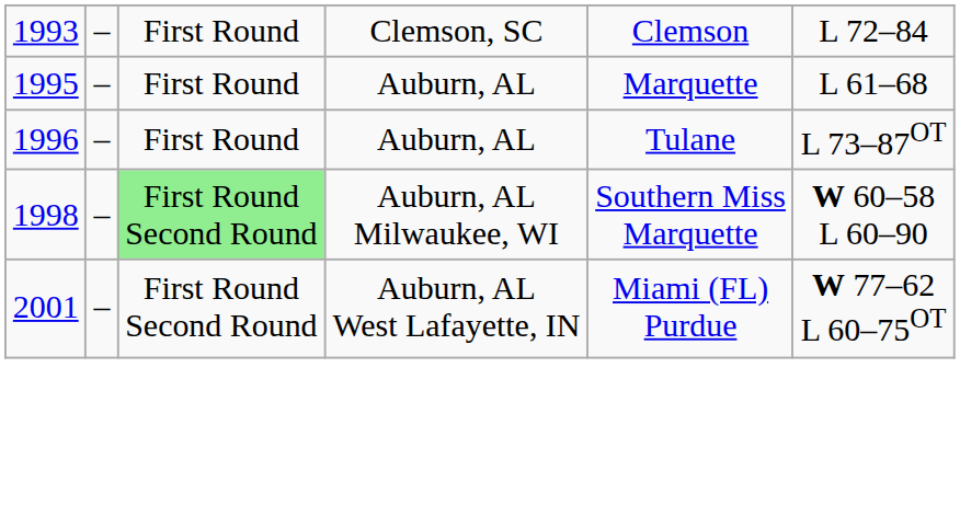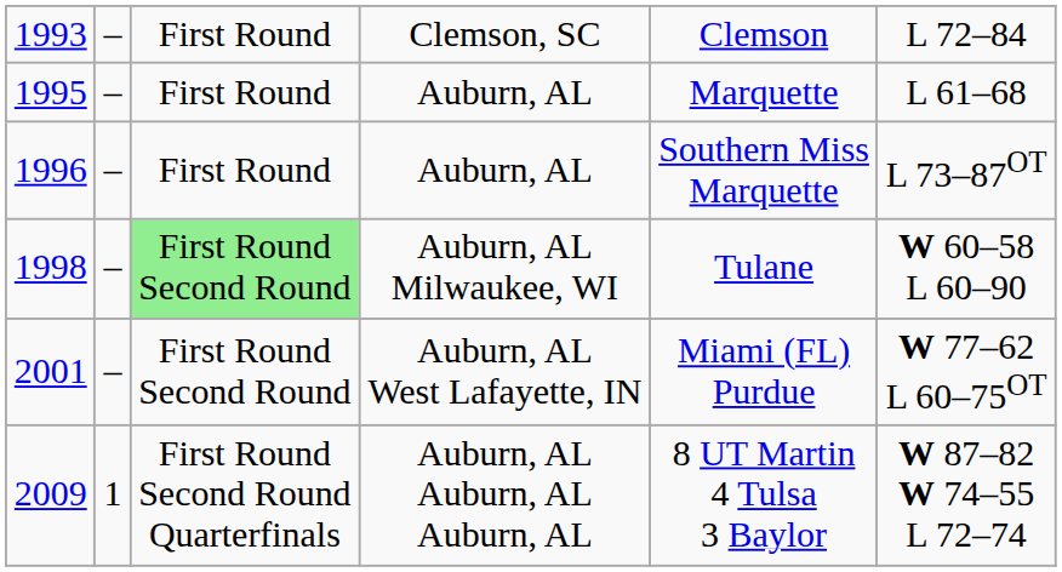 <table class="wikitable">
 <tr align="center">
 <td><a href='#'>1993</a></td>
 <td>–</td>
 <td>First Round</td>
 <td>Clemson, SC</td>
 <td><a href='#'>Clemson</a></td>
 <td>L 72–84</td>
 </tr>
 <tr align="center">
 <td><a href='#'>1995</a></td>
 <td>–</td>
 <td>First Round</td>
 <td>Auburn, AL</td>
 <td><a href='#'>Marquette</a></td>
 <td>L 61–68</td>
 </tr>
 <tr align="center">
 <td><a href='#'>1996</a></td>
 <td>–</td>
 <td>First Round</td>
 <td>Auburn, AL</td>
-<td><a href='#'>Tulane</a></td>
+<td><a href='#'>Southern Miss</a><br><a href='#'>Marquette</a></td>
 <td>L 73–87<sup>OT</sup></td>
 </tr>
 <tr align="center">
 <td><a href='#'>1998</a></td>
 <td>–</td>
 <td style="background: lightgreen;">First Round<br>Second Round</td>
 <td>Auburn, AL<br>Milwaukee, WI</td>
-<td><a href='#'>Southern Miss</a><br><a href='#'>Marquette</a></td>
+<td><a href='#'>Tulane</a></td>
 <td><strong>W</strong> 60–58<br>L 60–90</td>
 </tr>
 <tr align="center">
 <td><a href='#'>2001</a></td>
 <td>–</td>
 <td>First Round<br>Second Round</td>
 <td>Auburn, AL<br>West Lafayette, IN</td>
 <td><a href='#'>Miami (FL)</a><br><a href='#'>Purdue</a></td>
 <td><strong>W</strong> 77–62<br>L 60–75<sup>OT</sup></td>
 </tr>
+<tr align="center">
+<td><a href='#'>2009</a></td>
+<td>1</td>
+<td>First Round<br>Second Round<br>Quarterfinals</td>
+<td>Auburn, AL<br>Auburn, AL<br>Auburn, AL</td>
+<td>8 <a href='#'>UT Martin</a><br>4 <a href='#'>Tulsa</a><br>3 <a href='#'>Baylor</a></td>
+<td><strong>W</strong> 87–82<br><strong>W</strong> 74–55<br>L 72–74</td>
+</tr>
 </table>
